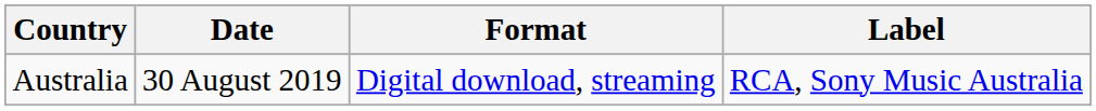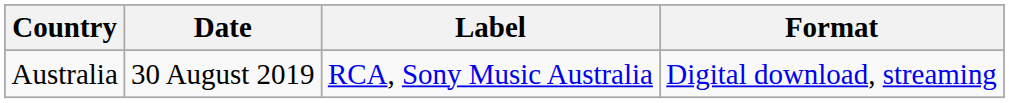 <table class="wikitable">
 <tr>
 <th>Country</th>
 <th>Date</th>
+<th>Label</th>
 <th>Format</th>
-<th>Label</th>
 </tr>
 <tr>
 <td>Australia</td>
 <td>30 August 2019</td>
+<td><a href='#'>RCA</a>, <a href='#'>Sony Music Australia</a></td>
 <td><a href='#'>Digital download</a>, <a href='#'>streaming</a></td>
-<td><a href='#'>RCA</a>, <a href='#'>Sony Music Australia</a></td>
 </tr>
 </table>
